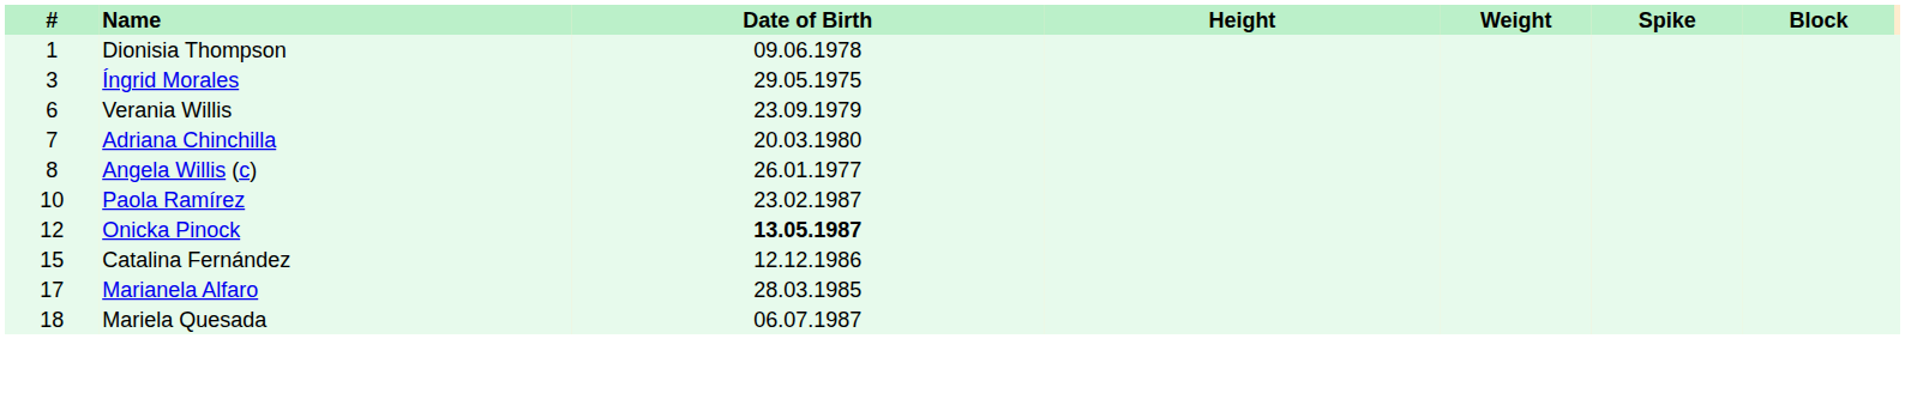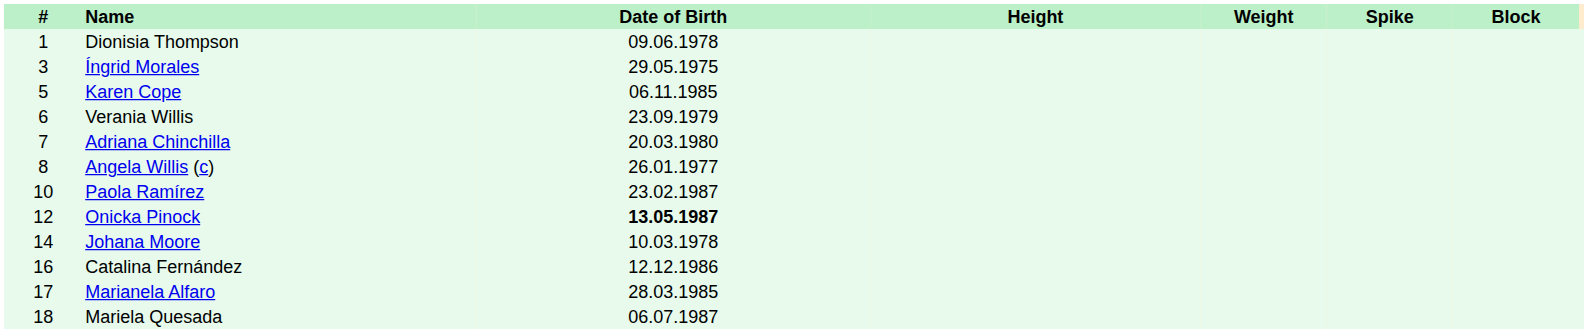 <table border=0 cellpadding=2 cellspacing=0  |- bgcolor=#FFECCE style="text-align:center; font-size:90%;" width=100%>
 <tr bgcolor=#BBF0C9>
 <th width=5%>#</th>
 <th width=25% align=left>Name</th>
 <th width=25%>Date of Birth</th>
 <th width=21%>Height</th>
 <th width=8%>Weight</th>
 <th width=8%>Spike</th>
 <th width=8%>Block</th>
 </tr>
 <tr bgcolor=#E7FAEC>
 <td>1</td>
 <td align=left>Dionisia Thompson</td>
 <td>09.06.1978</td>
 <td></td>
 <td></td>
 <td></td>
 <td></td>
 <td></td>
 </tr>
 <tr bgcolor=#E7FAEC>
 <td>3</td>
 <td align=left><a href='#'>Íngrid Morales</a></td>
 <td>29.05.1975</td>
+<td></td>
+<td></td>
+<td></td>
+<td></td>
+<td></td>
+</tr>
+<tr bgcolor=#E7FAEC>
+<td>5</td>
+<td align=left><a href='#'>Karen Cope</a></td>
+<td>06.11.1985</td>
 <td></td>
 <td></td>
 <td></td>
 <td></td>
 <td></td>
 </tr>
 <tr bgcolor=#E7FAEC>
 <td>6</td>
 <td align=left>Verania Willis</td>
 <td>23.09.1979</td>
 <td></td>
 <td></td>
 <td></td>
 <td></td>
 <td></td>
 </tr>
 <tr bgcolor=#E7FAEC>
 <td>7</td>
 <td align=left><a href='#'>Adriana Chinchilla</a></td>
 <td>20.03.1980</td>
 <td></td>
 <td></td>
 <td></td>
 <td></td>
 <td></td>
 </tr>
 <tr bgcolor=#E7FAEC>
 <td>8</td>
 <td align=left><a href='#'>Angela Willis</a> (<a href='#'>c</a>)</td>
 <td>26.01.1977</td>
 <td></td>
 <td></td>
 <td></td>
 <td></td>
 <td></td>
 </tr>
 <tr bgcolor=#E7FAEC>
 <td>10</td>
 <td align=left><a href='#'>Paola Ramírez</a></td>
 <td>23.02.1987</td>
 <td></td>
 <td></td>
 <td></td>
 <td></td>
 <td></td>
 </tr>
 <tr bgcolor=#E7FAEC>
 <td>12</td>
 <td align=left><a href='#'>Onicka Pinock</a></td>
 <td><strong>13.05.1987</strong></td>
 <td></td>
 <td></td>
 <td></td>
 <td></td>
 <td></td>
 </tr>
 <tr bgcolor=#E7FAEC>
-<td>15</td>
+<td>14</td>
+<td align=left><a href='#'>Johana Moore</a></td>
+<td>10.03.1978</td>
+<td></td>
+<td></td>
+<td></td>
+<td></td>
+<td></td>
+</tr>
+<tr bgcolor=#E7FAEC>
+<td>16</td>
 <td align=left>Catalina Fernández</td>
 <td>12.12.1986</td>
 <td></td>
 <td></td>
 <td></td>
 <td></td>
 <td></td>
 </tr>
 <tr bgcolor=#E7FAEC>
 <td>17</td>
 <td align=left><a href='#'>Marianela Alfaro</a></td>
 <td>28.03.1985</td>
 <td></td>
 <td></td>
 <td></td>
 <td></td>
 <td></td>
 </tr>
 <tr bgcolor=#E7FAEC>
 <td>18</td>
 <td align=left>Mariela Quesada</td>
 <td>06.07.1987</td>
 <td></td>
 <td></td>
 <td></td>
 <td></td>
 <td></td>
 </tr>
 </table>
